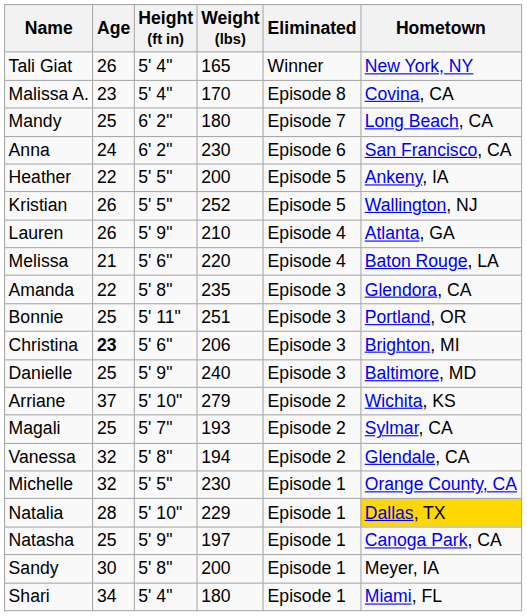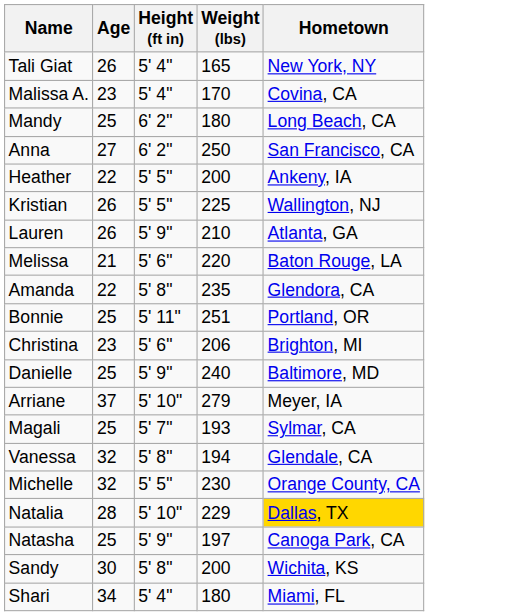 <table class="wikitable sortable">
 <tr>
 <th>Name</th>
 <th>Age</th>
 <th>Height<br><small>(ft in)</small></th>
 <th>Weight<br><small>(lbs)</small></th>
-<th>Eliminated</th>
 <th>Hometown</th>
 </tr>
 <tr>
 <td>Tali Giat</td>
 <td>26</td>
 <td>5' 4"</td>
 <td>165</td>
-<td>Winner</td>
 <td><a href='#'>New York, NY</a></td>
 </tr>
 <tr>
 <td>Malissa A.</td>
 <td>23</td>
 <td>5' 4"</td>
 <td>170</td>
-<td>Episode 8</td>
 <td><a href='#'>Covina</a>, CA</td>
 </tr>
 <tr>
 <td>Mandy</td>
 <td>25</td>
 <td>6' 2"</td>
 <td>180</td>
-<td>Episode 7</td>
 <td><a href='#'>Long Beach</a>, CA</td>
 </tr>
 <tr>
 <td>Anna</td>
-<td>24</td>
+<td>27</td>
 <td>6' 2"</td>
-<td>230</td>
-<td>Episode 6</td>
+<td>250</td>
 <td><a href='#'>San Francisco</a>, CA</td>
 </tr>
 <tr>
 <td>Heather</td>
 <td>22</td>
 <td>5' 5"</td>
 <td>200</td>
-<td>Episode 5</td>
 <td><a href='#'>Ankeny</a>, IA</td>
 </tr>
 <tr>
 <td>Kristian</td>
 <td>26</td>
 <td>5' 5"</td>
-<td>252</td>
-<td>Episode 5</td>
+<td>225</td>
 <td><a href='#'>Wallington</a>, NJ</td>
 </tr>
 <tr>
 <td>Lauren</td>
 <td>26</td>
 <td>5' 9"</td>
 <td>210</td>
-<td>Episode 4</td>
 <td><a href='#'>Atlanta</a>, GA</td>
 </tr>
 <tr>
 <td>Melissa</td>
 <td>21</td>
 <td>5' 6"</td>
 <td>220</td>
-<td>Episode 4</td>
 <td><a href='#'>Baton Rouge</a>, LA</td>
 </tr>
 <tr>
 <td>Amanda</td>
 <td>22</td>
 <td>5' 8"</td>
 <td>235</td>
-<td>Episode 3</td>
 <td><a href='#'>Glendora</a>, CA</td>
 </tr>
 <tr>
 <td>Bonnie</td>
 <td>25</td>
 <td>5' 11"</td>
 <td>251</td>
-<td>Episode 3</td>
 <td><a href='#'>Portland</a>, OR</td>
 </tr>
 <tr>
 <td>Christina</td>
-<td><strong>23</strong></td>
+<td>23</td>
 <td>5' 6"</td>
 <td>206</td>
-<td>Episode 3</td>
 <td><a href='#'>Brighton</a>, MI</td>
 </tr>
 <tr>
 <td>Danielle</td>
 <td>25</td>
 <td>5' 9"</td>
 <td>240</td>
-<td>Episode 3</td>
 <td><a href='#'>Baltimore</a>, MD</td>
 </tr>
 <tr>
 <td>Arriane</td>
 <td>37</td>
 <td>5' 10"</td>
 <td>279</td>
-<td>Episode 2</td>
-<td><a href='#'>Wichita</a>, KS</td>
+<td>Meyer, IA</td>
 </tr>
 <tr>
 <td>Magali</td>
 <td>25</td>
 <td>5' 7"</td>
 <td>193</td>
-<td>Episode 2</td>
 <td><a href='#'>Sylmar</a>, CA</td>
 </tr>
 <tr>
 <td>Vanessa</td>
 <td>32</td>
 <td>5' 8"</td>
 <td>194</td>
-<td>Episode 2</td>
 <td><a href='#'>Glendale</a>, CA</td>
 </tr>
 <tr>
 <td>Michelle</td>
 <td>32</td>
 <td>5' 5"</td>
 <td>230</td>
-<td>Episode 1</td>
 <td><a href='#'>Orange County, CA</a></td>
 </tr>
 <tr>
 <td>Natalia</td>
 <td>28</td>
 <td>5' 10"</td>
 <td>229</td>
-<td>Episode 1</td>
 <td style="background: gold;"><a href='#'>Dallas</a>, TX</td>
 </tr>
 <tr>
 <td>Natasha</td>
 <td>25</td>
 <td>5' 9"</td>
 <td>197</td>
-<td>Episode 1</td>
 <td><a href='#'>Canoga Park</a>, CA</td>
 </tr>
 <tr>
 <td>Sandy</td>
 <td>30</td>
 <td>5' 8"</td>
 <td>200</td>
-<td>Episode 1</td>
-<td>Meyer, IA</td>
+<td><a href='#'>Wichita</a>, KS</td>
 </tr>
 <tr>
 <td>Shari</td>
 <td>34</td>
 <td>5' 4"</td>
 <td>180</td>
-<td>Episode 1</td>
 <td><a href='#'>Miami</a>, FL</td>
 </tr>
 </table>
